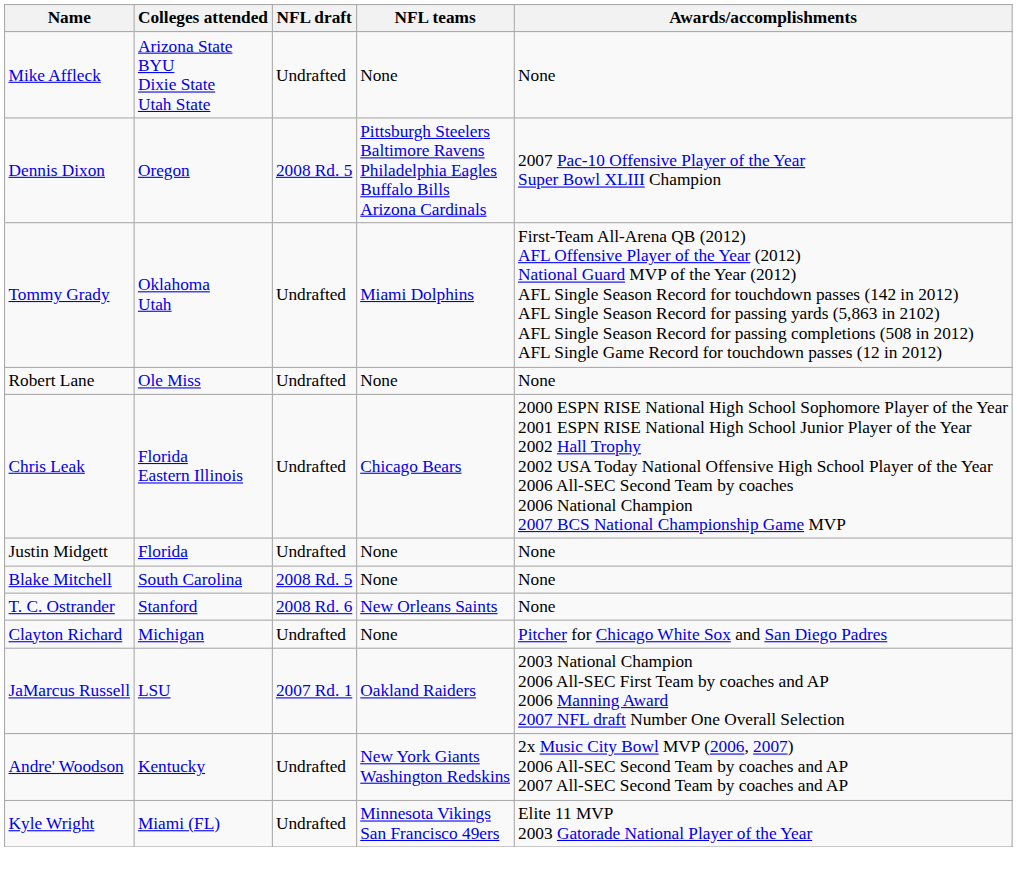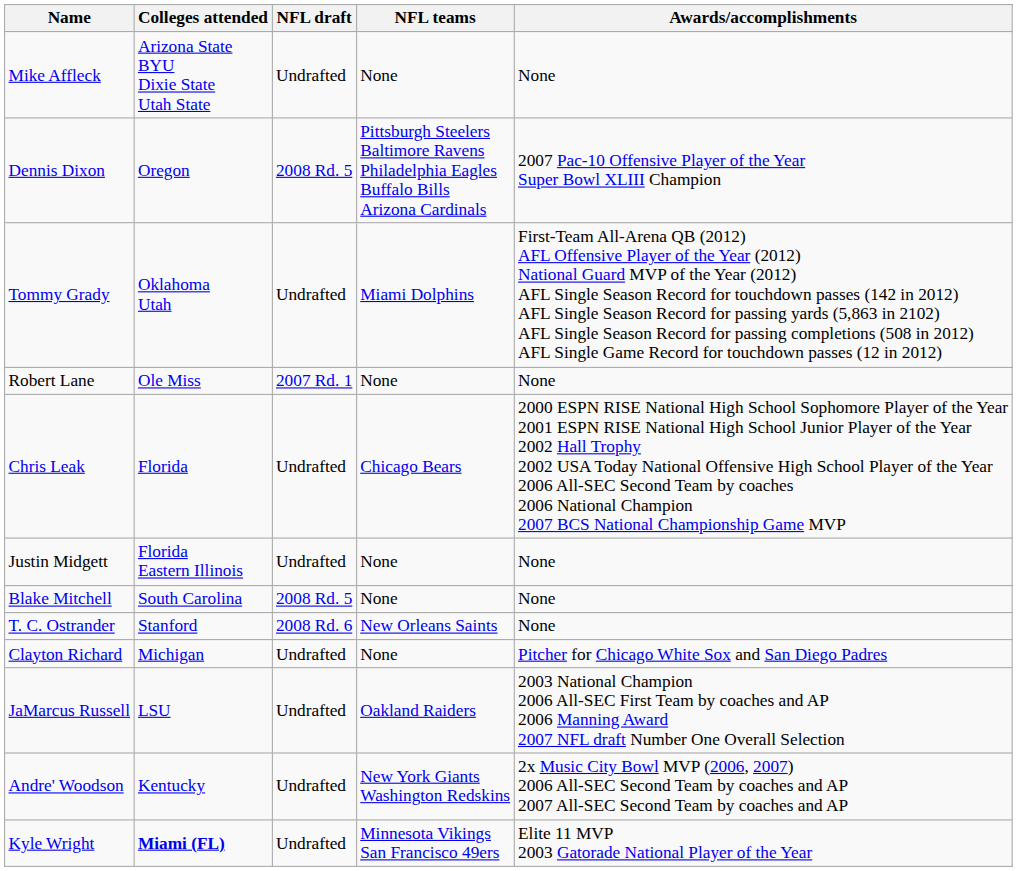 <table class="wikitable">
 <tr>
 <th>Name</th>
 <th>Colleges attended</th>
 <th>NFL draft</th>
 <th>NFL teams</th>
 <th>Awards/accomplishments</th>
 </tr>
 <tr>
 <td><a href='#'>Mike Affleck</a></td>
 <td><a href='#'>Arizona State</a><br><a href='#'>BYU</a><br><a href='#'>Dixie State</a><br><a href='#'>Utah State</a></td>
 <td>Undrafted</td>
 <td>None</td>
 <td>None</td>
 </tr>
 <tr>
 <td><a href='#'>Dennis Dixon</a></td>
 <td><a href='#'>Oregon</a></td>
 <td><a href='#'>2008 Rd. 5</a></td>
 <td><a href='#'>Pittsburgh Steelers</a><br><a href='#'>Baltimore Ravens</a><br><a href='#'>Philadelphia Eagles</a><br><a href='#'>Buffalo Bills</a><br><a href='#'>Arizona Cardinals</a></td>
 <td>2007 <a href='#'>Pac-10 Offensive Player of the Year</a><br><a href='#'>Super Bowl XLIII</a> Champion</td>
 </tr>
 <tr>
 <td><a href='#'>Tommy Grady</a></td>
 <td><a href='#'>Oklahoma</a><br><a href='#'>Utah</a></td>
 <td>Undrafted</td>
 <td><a href='#'>Miami Dolphins</a></td>
 <td>First-Team All-Arena QB (2012)<br><a href='#'>AFL Offensive Player of the Year</a> (2012)<br><a href='#'>National Guard</a> MVP of the Year (2012)<br>AFL Single Season Record for touchdown passes (142 in 2012)<br>AFL Single Season Record for passing yards (5,863 in 2102)<br>AFL Single Season Record for passing completions (508 in 2012)<br>AFL Single Game Record for touchdown passes (12 in 2012)</td>
 </tr>
 <tr>
 <td>Robert Lane</td>
 <td><a href='#'>Ole Miss</a></td>
-<td>Undrafted</td>
+<td><a href='#'>2007 Rd. 1</a></td>
 <td>None</td>
 <td>None</td>
 </tr>
 <tr>
 <td><a href='#'>Chris Leak</a></td>
-<td><a href='#'>Florida</a><br><a href='#'>Eastern Illinois</a></td>
+<td><a href='#'>Florida</a></td>
 <td>Undrafted</td>
 <td><a href='#'>Chicago Bears</a></td>
 <td>2000 ESPN RISE National High School Sophomore Player of the Year<br>2001 ESPN RISE National High School Junior Player of the Year<br>2002 <a href='#'>Hall Trophy</a><br>2002 USA Today National Offensive High School Player of the Year<br>2006 All-SEC Second Team by coaches<br>2006 National Champion<br><a href='#'>2007 BCS National Championship Game</a> MVP</td>
 </tr>
 <tr>
 <td>Justin Midgett</td>
-<td><a href='#'>Florida</a></td>
+<td><a href='#'>Florida</a><br><a href='#'>Eastern Illinois</a></td>
 <td>Undrafted</td>
 <td>None</td>
 <td>None</td>
 </tr>
 <tr>
 <td><a href='#'>Blake Mitchell</a></td>
 <td><a href='#'>South Carolina</a></td>
 <td><a href='#'>2008 Rd. 5</a></td>
 <td>None</td>
 <td>None</td>
 </tr>
 <tr>
 <td><a href='#'>T. C. Ostrander</a></td>
 <td><a href='#'>Stanford</a></td>
 <td><a href='#'>2008 Rd. 6</a></td>
 <td><a href='#'>New Orleans Saints</a></td>
 <td>None</td>
 </tr>
 <tr>
 <td><a href='#'>Clayton Richard</a></td>
 <td><a href='#'>Michigan</a></td>
 <td>Undrafted</td>
 <td>None</td>
 <td><a href='#'>Pitcher</a> for <a href='#'>Chicago White Sox</a> and <a href='#'>San Diego Padres</a></td>
 </tr>
 <tr>
 <td><a href='#'>JaMarcus Russell</a></td>
 <td><a href='#'>LSU</a></td>
-<td><a href='#'>2007 Rd. 1</a></td>
+<td>Undrafted</td>
 <td><a href='#'>Oakland Raiders</a></td>
 <td>2003 National Champion<br>2006 All-SEC First Team by coaches and AP<br>2006 <a href='#'>Manning Award</a><br><a href='#'>2007 NFL draft</a> Number One Overall Selection</td>
 </tr>
 <tr>
 <td><a href='#'>Andre' Woodson</a></td>
 <td><a href='#'>Kentucky</a></td>
 <td>Undrafted</td>
 <td><a href='#'>New York Giants</a><br><a href='#'>Washington Redskins</a></td>
 <td>2x <a href='#'>Music City Bowl</a> MVP (<a href='#'>2006</a>, <a href='#'>2007</a>)<br>2006 All-SEC Second Team by coaches and AP<br>2007 All-SEC Second Team by coaches and AP</td>
 </tr>
 <tr>
 <td><a href='#'>Kyle Wright</a></td>
-<td><a href='#'>Miami (FL)</a></td>
+<td><strong><a href='#'>Miami (FL)</a></strong></td>
 <td>Undrafted</td>
 <td><a href='#'>Minnesota Vikings</a><br><a href='#'>San Francisco 49ers</a></td>
 <td>Elite 11 MVP<br>2003 <a href='#'>Gatorade National Player of the Year</a></td>
 </tr>
 </table>
